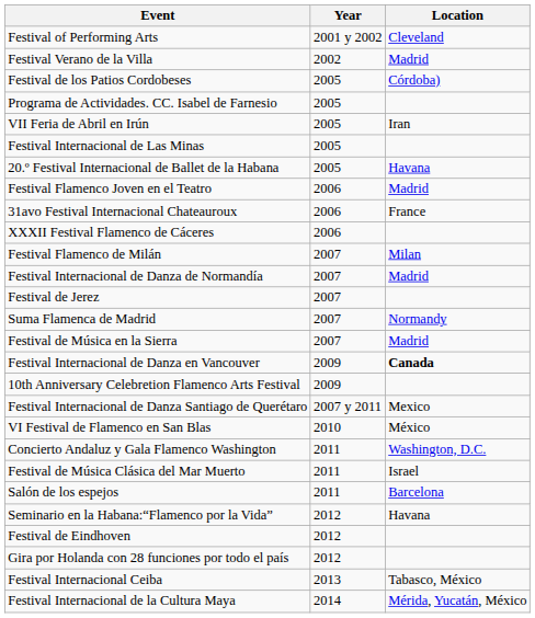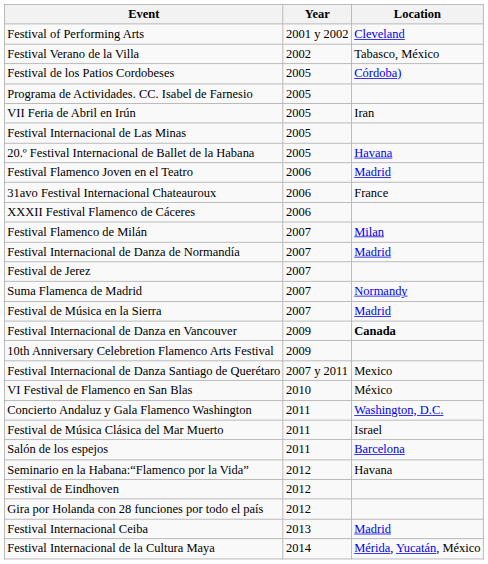 <table class="wikitable">
 <tr>
 <th>Event</th>
 <th>Year</th>
 <th>Location</th>
 </tr>
 <tr>
 <td>Festival of Performing Arts</td>
 <td>2001 y 2002</td>
 <td><a href='#'>Cleveland</a></td>
 </tr>
 <tr>
 <td>Festival Verano de la Villa</td>
 <td>2002</td>
-<td><a href='#'>Madrid</a></td>
+<td>Tabasco, México</td>
 </tr>
 <tr>
 <td>Festival de los Patios Cordobeses</td>
 <td>2005</td>
 <td><a href='#'>Córdoba)</a></td>
 </tr>
 <tr>
 <td>Programa de Actividades. CC. Isabel de Farnesio</td>
 <td>2005</td>
 <td></td>
 </tr>
 <tr>
 <td>VII Feria de Abril en Irún</td>
 <td>2005</td>
 <td>Iran</td>
 </tr>
 <tr>
 <td>Festival Internacional de Las Minas</td>
 <td>2005</td>
 <td></td>
 </tr>
 <tr>
 <td>20.º Festival Internacional de Ballet de la Habana</td>
 <td>2005</td>
 <td><a href='#'>Havana</a></td>
 </tr>
 <tr>
 <td>Festival Flamenco Joven en el Teatro</td>
 <td>2006</td>
 <td><a href='#'>Madrid</a></td>
 </tr>
 <tr>
 <td>31avo Festival Internacional Chateauroux</td>
 <td>2006</td>
 <td>France</td>
 </tr>
 <tr>
 <td>XXXII Festival  Flamenco de Cáceres</td>
 <td>2006</td>
 <td></td>
 </tr>
 <tr>
 <td>Festival Flamenco de Milán</td>
 <td>2007</td>
 <td><a href='#'>Milan</a></td>
 </tr>
 <tr>
 <td>Festival Internacional de Danza de Normandía</td>
 <td>2007</td>
 <td><a href='#'>Madrid</a></td>
 </tr>
 <tr>
 <td>Festival de Jerez</td>
 <td>2007</td>
 <td></td>
 </tr>
 <tr>
 <td>Suma Flamenca de Madrid</td>
 <td>2007</td>
 <td><a href='#'>Normandy</a></td>
 </tr>
 <tr>
 <td>Festival de Música en la Sierra</td>
 <td>2007</td>
 <td><a href='#'>Madrid</a></td>
 </tr>
 <tr>
 <td>Festival Internacional de Danza en Vancouver</td>
 <td>2009</td>
 <td><strong>Canada</strong></td>
 </tr>
 <tr>
 <td>10th Anniversary Celebretion Flamenco Arts Festival</td>
 <td>2009</td>
 <td></td>
 </tr>
 <tr>
 <td>Festival Internacional de Danza Santiago de Querétaro</td>
 <td>2007 y 2011</td>
 <td>Mexico</td>
 </tr>
 <tr>
 <td>VI Festival de Flamenco en San Blas</td>
 <td>2010</td>
 <td>México</td>
 </tr>
 <tr>
 <td>Concierto Andaluz y Gala Flamenco Washington</td>
 <td>2011</td>
 <td><a href='#'>Washington, D.C.</a></td>
 </tr>
 <tr>
 <td>Festival de Música Clásica del Mar Muerto</td>
 <td>2011</td>
 <td>Israel</td>
 </tr>
 <tr>
 <td>Salón de los espejos</td>
 <td>2011</td>
 <td><a href='#'>Barcelona</a></td>
 </tr>
 <tr>
 <td>Seminario en la Habana:“Flamenco por la Vida”</td>
 <td>2012</td>
 <td>Havana</td>
 </tr>
 <tr>
 <td>Festival de Eindhoven</td>
 <td>2012</td>
 <td></td>
 </tr>
 <tr>
 <td>Gira por Holanda con 28 funciones por todo el país</td>
 <td>2012</td>
 <td></td>
 </tr>
 <tr>
 <td>Festival Internacional Ceiba</td>
 <td>2013</td>
-<td>Tabasco, México</td>
+<td><a href='#'>Madrid</a></td>
 </tr>
 <tr>
 <td>Festival Internacional de la Cultura Maya</td>
 <td>2014</td>
 <td><a href='#'>Mérida</a>, <a href='#'>Yucatán</a>, México</td>
 </tr>
 </table>
